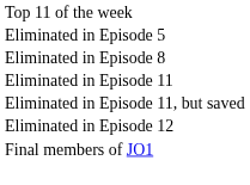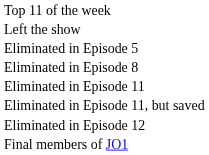 <table class="toccolours">
 <tr>
 <td></td>
 <td>Top 11 of the week</td>
+</tr>
+<tr>
+<td></td>
+<td>Left the show</td>
 </tr>
 <tr>
 <td></td>
 <td>Eliminated in Episode 5</td>
 </tr>
 <tr>
 <td></td>
 <td>Eliminated in Episode 8</td>
 </tr>
 <tr>
 <td></td>
 <td>Eliminated in Episode 11</td>
 </tr>
 <tr>
 <td></td>
 <td>Eliminated in Episode 11, but saved</td>
 </tr>
 <tr>
 <td></td>
 <td>Eliminated in Episode 12</td>
 </tr>
 <tr>
 <td></td>
 <td>Final members of <a href='#'>JO1</a></td>
 </tr>
 </table>
